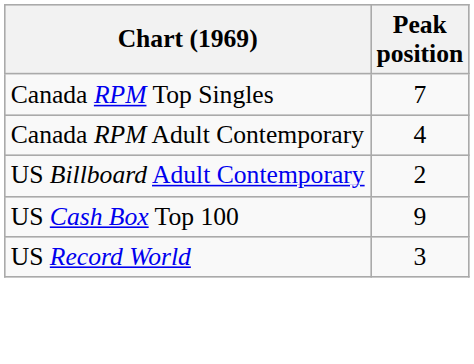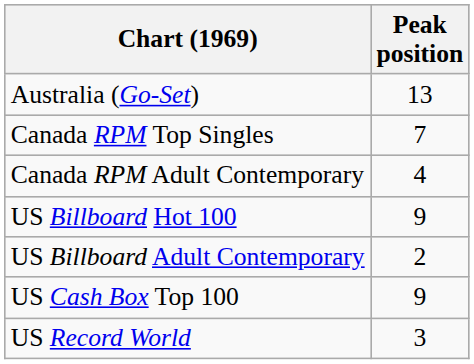 <table class="wikitable sortable">
 <tr>
 <th align="left">Chart (1969)</th>
 <th align="left">Peak<br>position</th>
+</tr>
+<tr>
+<td>Australia (<em><a href='#'>Go-Set</a></em>)</td>
+<td style="text-align:center;">13</td>
 </tr>
 <tr>
 <td>Canada <a href='#'><em>RPM</em></a> Top Singles</td>
 <td style="text-align:center;">7</td>
 </tr>
 <tr>
 <td>Canada <em>RPM</em> Adult Contemporary</td>
 <td style="text-align:center;">4</td>
+</tr>
+<tr>
+<td>US <em><a href='#'>Billboard</a></em> <a href='#'>Hot 100</a></td>
+<td style="text-align:center;">9</td>
 </tr>
 <tr>
 <td>US <em>Billboard</em> <a href='#'>Adult Contemporary</a></td>
 <td style="text-align:center;">2</td>
 </tr>
 <tr>
 <td>US <a href='#'><em>Cash Box</em></a> Top 100</td>
 <td style="text-align:center;">9</td>
 </tr>
 <tr>
 <td>US <em><a href='#'>Record World</a></em> </td>
 <td style="text-align:center;">3</td>
 </tr>
 </table>
